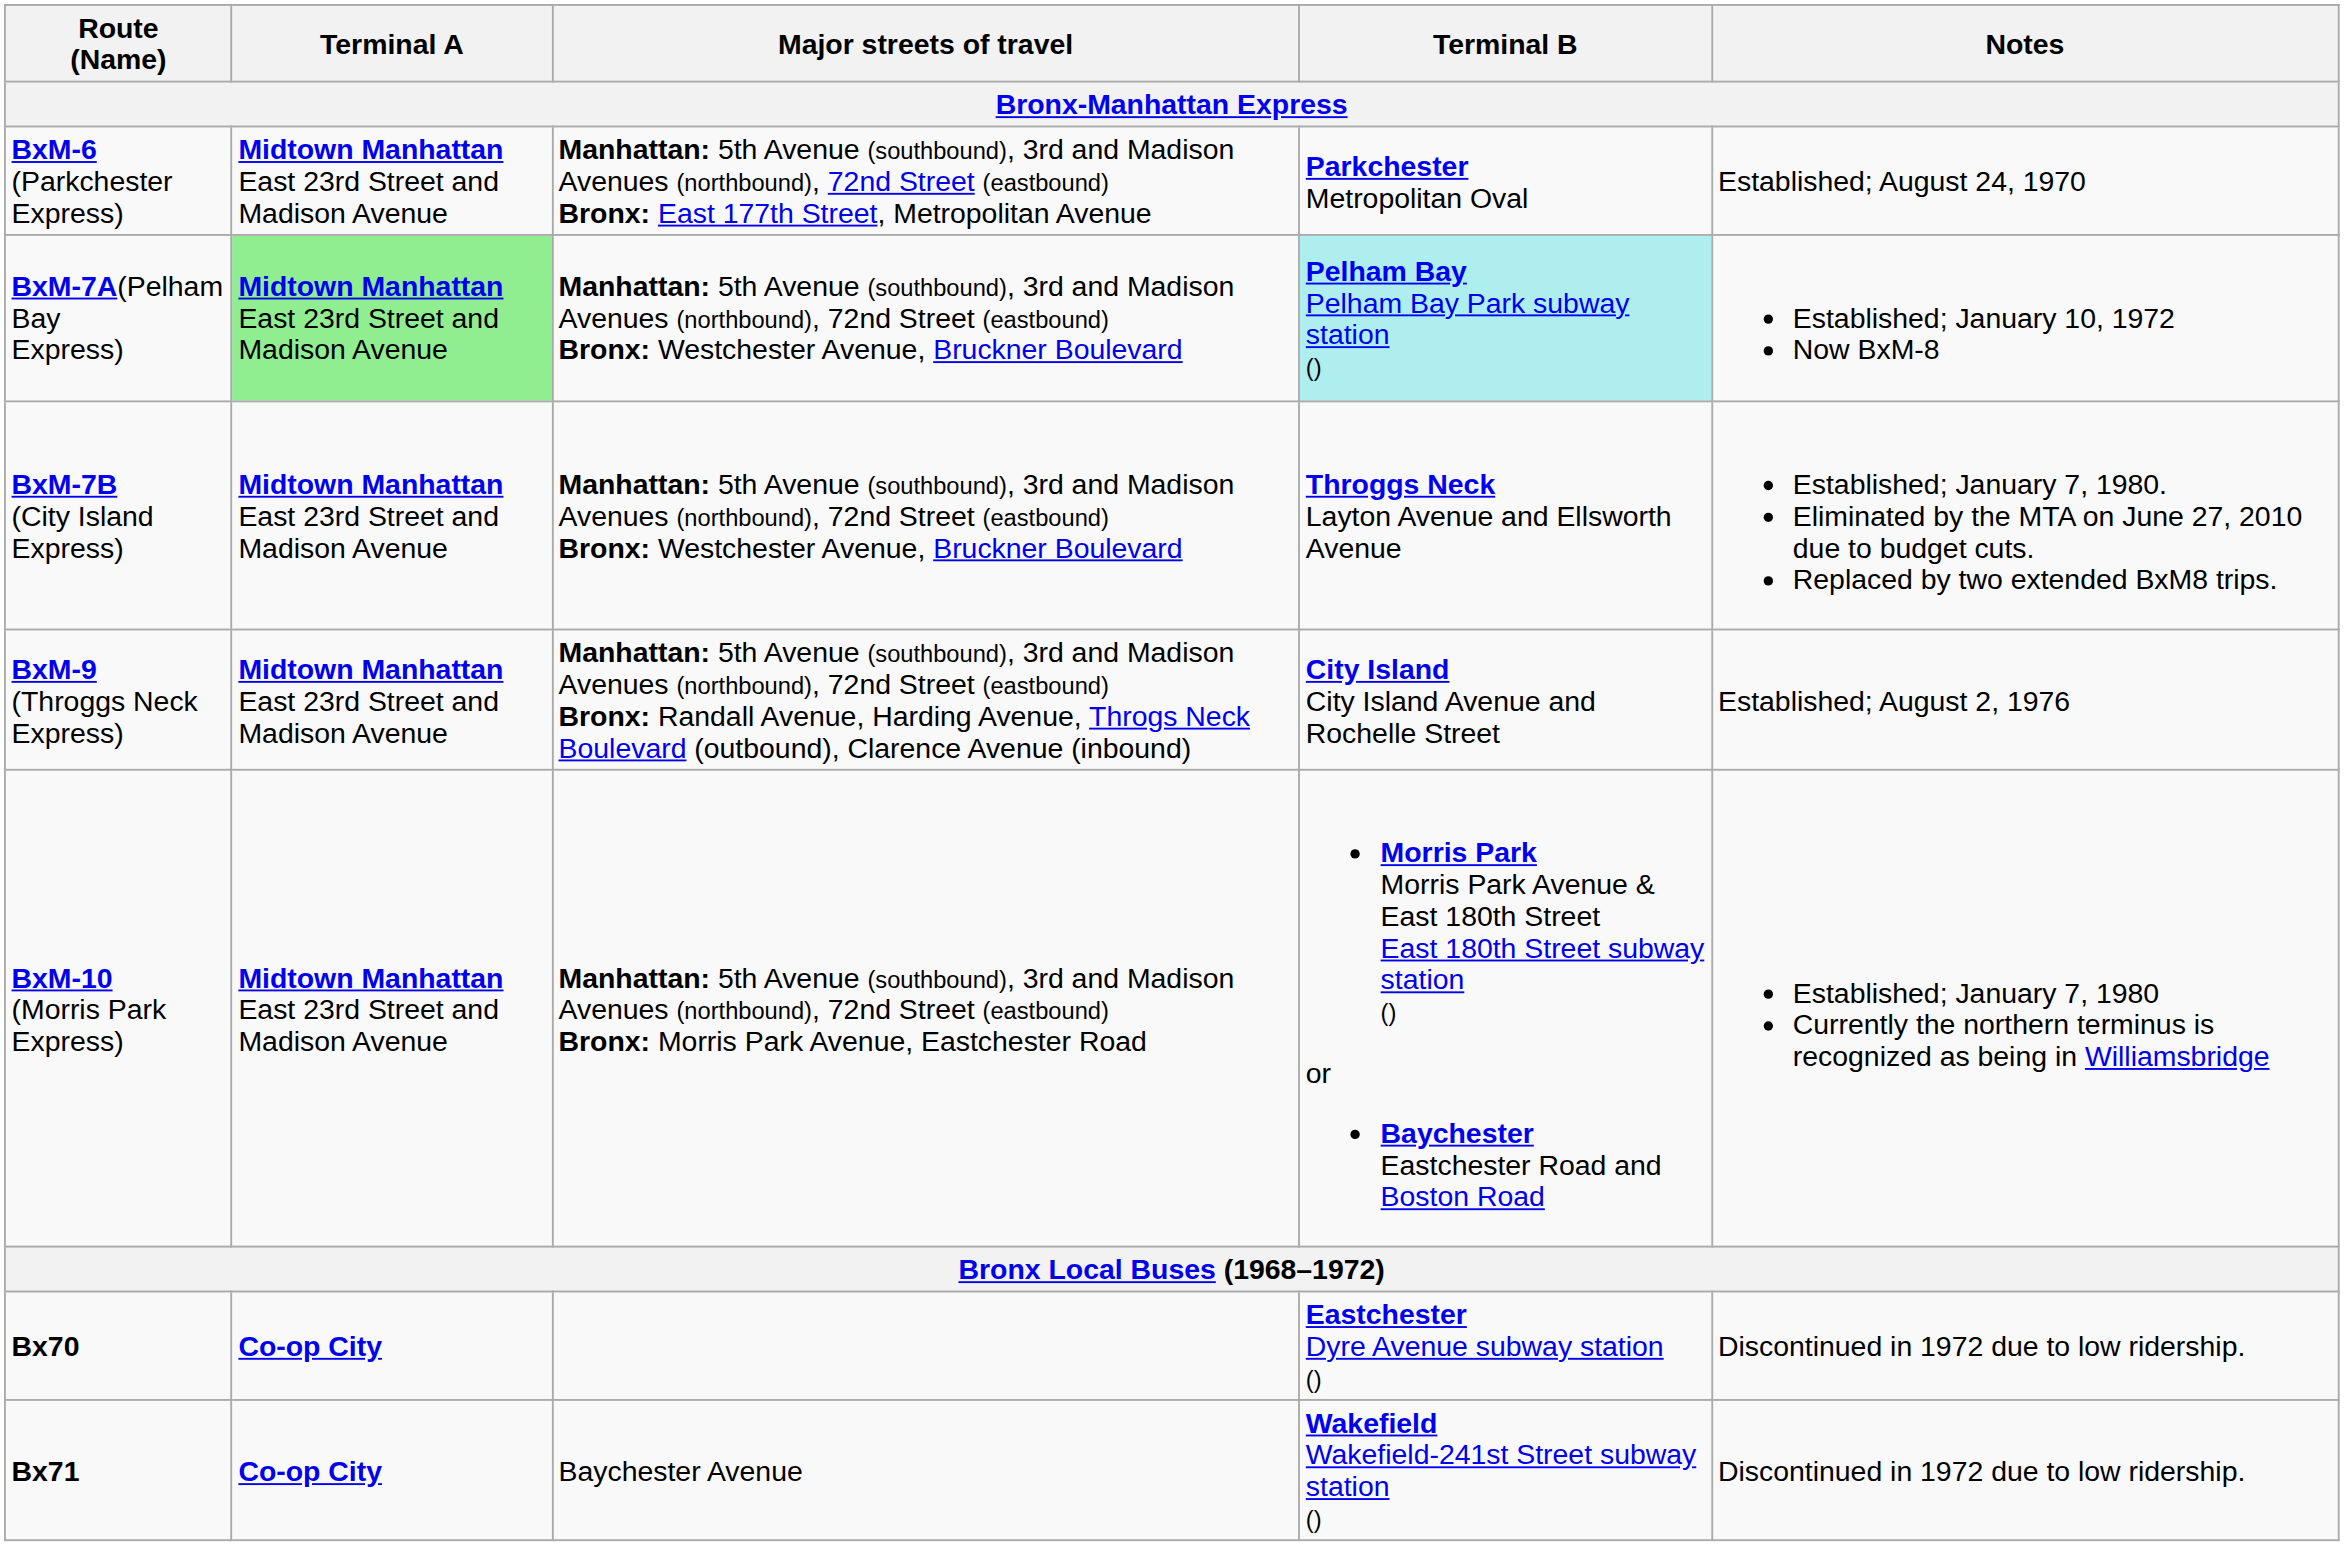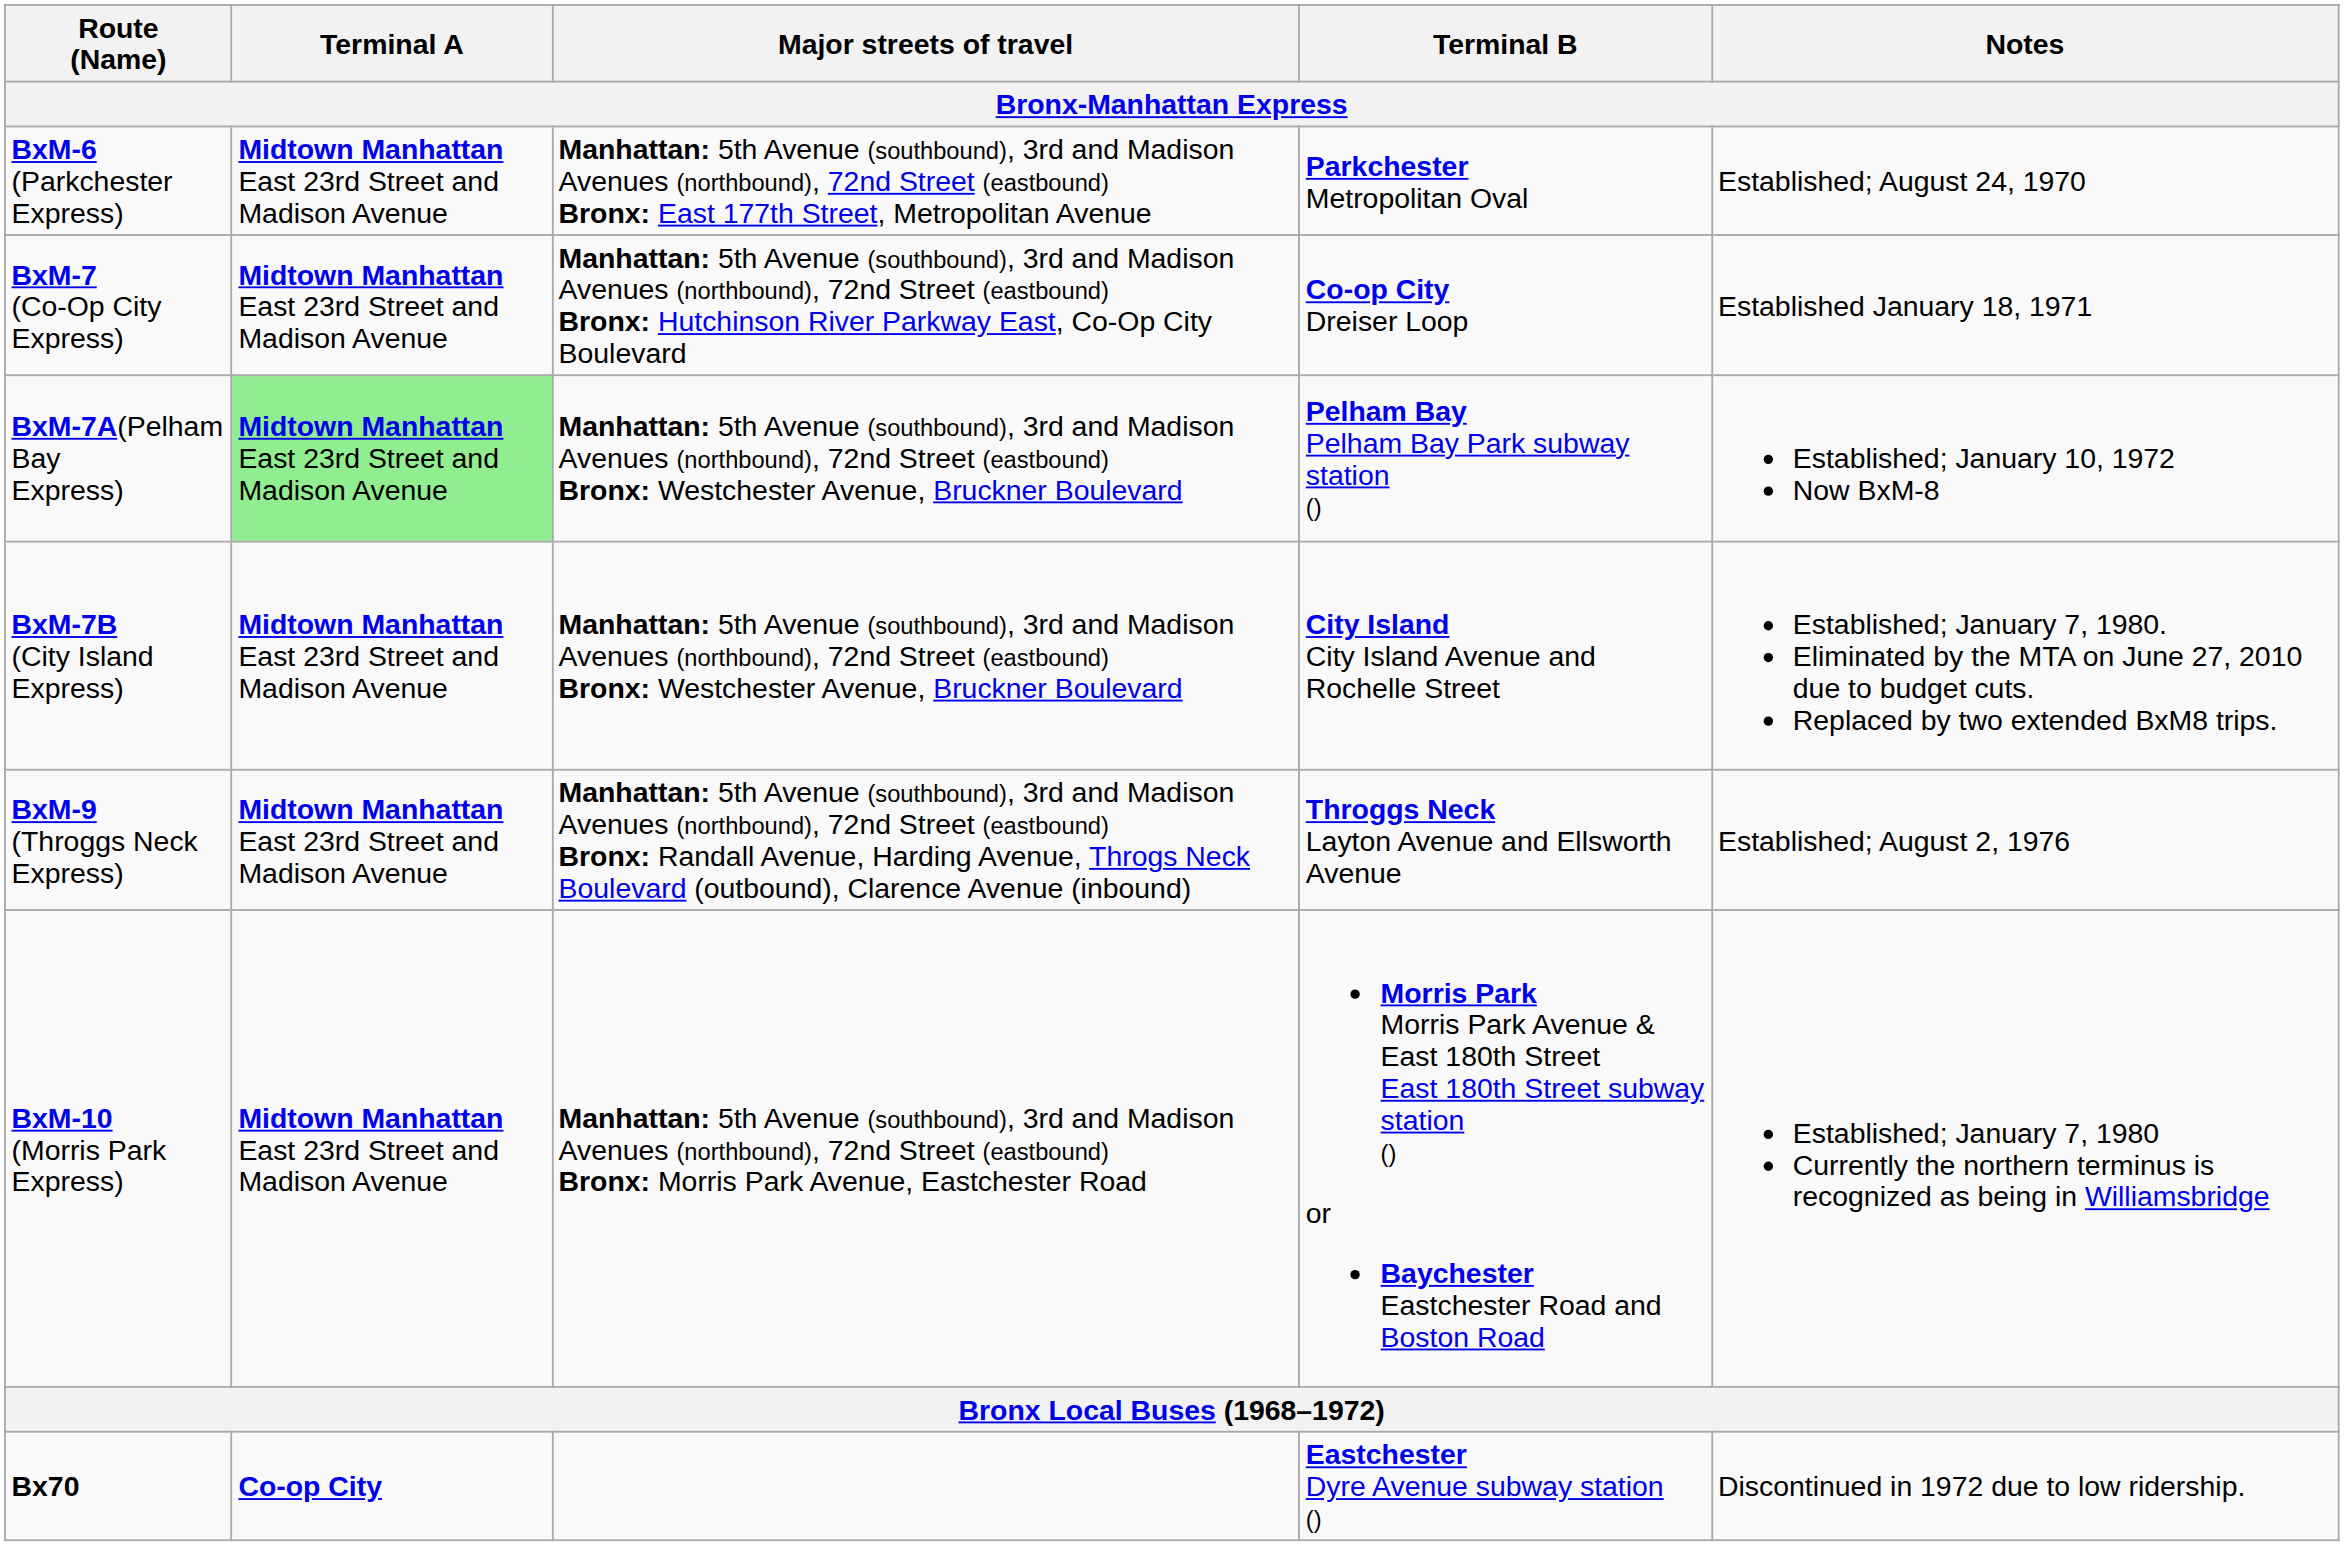 <table class="wikitable sortable"  style="font-size: 95%;" |>
 <tr>
 <th>Route<br>(Name)</th>
 <th>Terminal A</th>
 <th>Major streets of travel</th>
 <th>Terminal B</th>
 <th>Notes</th>
 </tr>
 <tr>
 <th colspan=5><a href='#'>Bronx-Manhattan Express</a></th>
 </tr>
 <tr>
 <td><a href='#'><strong>BxM-6</strong></a><br>(Parkchester<br>Express)</td>
 <td><strong><a href='#'>Midtown Manhattan</a></strong><br>East 23rd Street and Madison Avenue</td>
 <td><strong>Manhattan:</strong> 5th Avenue <small>(southbound)</small>, 3rd and Madison Avenues <small>(northbound)</small>, <a href='#'>72nd Street</a> <small>(eastbound)</small><br><strong>Bronx:</strong> <a href='#'>East 177th Street</a>, Metropolitan Avenue</td>
 <td><strong><a href='#'>Parkchester</a></strong><br>Metropolitan Oval</td>
 <td>Established; August 24, 1970</td>
 </tr>
 <tr>
+<td><a href='#'><strong>BxM-7</strong></a><br>(Co-Op City<br>Express)</td>
+<td><strong><a href='#'>Midtown Manhattan</a></strong><br>East 23rd Street and Madison Avenue</td>
+<td><strong>Manhattan:</strong> 5th Avenue <small>(southbound)</small>, 3rd and Madison Avenues <small>(northbound)</small>, 72nd Street <small>(eastbound)</small><br><strong>Bronx:</strong> <a href='#'>Hutchinson River Parkway East</a>, Co-Op City Boulevard</td>
+<td><strong><a href='#'>Co-op City</a></strong><br>Dreiser Loop</td>
+<td>Established January 18, 1971</td>
+</tr>
+<tr>
 <td><a href='#'><strong>BxM-7A</strong></a>(Pelham Bay<br>Express)</td>
 <td style="background: lightgreen;"><strong><a href='#'>Midtown Manhattan</a></strong><br>East 23rd Street and Madison Avenue</td>
 <td><strong>Manhattan:</strong> 5th Avenue <small>(southbound)</small>, 3rd and Madison Avenues <small>(northbound)</small>, 72nd Street <small>(eastbound)</small><br><strong>Bronx:</strong> Westchester Avenue, <a href='#'>Bruckner Boulevard</a></td>
-<td style="background: paleturquoise;"><strong><a href='#'>Pelham Bay</a></strong><br><a href='#'>Pelham Bay Park subway station</a><br><small>()</small></td>
+<td><strong><a href='#'>Pelham Bay</a></strong><br><a href='#'>Pelham Bay Park subway station</a><br><small>()</small></td>
 <td><br><ul><li>Established; January 10, 1972</li><li>Now BxM-8</li></ul></td>
 </tr>
 <tr>
 <td><a href='#'><strong>BxM-7B</strong></a><br>(City Island<br>Express)</td>
 <td><strong><a href='#'>Midtown Manhattan</a></strong><br>East 23rd Street and Madison Avenue</td>
 <td><strong>Manhattan:</strong> 5th Avenue <small>(southbound)</small>, 3rd and Madison Avenues <small>(northbound)</small>, 72nd Street <small>(eastbound)</small><br><strong>Bronx:</strong> Westchester Avenue, <a href='#'>Bruckner Boulevard</a></td>
-<td><strong><a href='#'>Throggs Neck</a></strong><br>Layton Avenue and Ellsworth Avenue</td>
+<td><strong><a href='#'>City Island</a></strong><br>City Island Avenue and Rochelle Street</td>
 <td><br><ul><li>Established; January 7, 1980.</li><li>Eliminated by the MTA on June 27, 2010 due to budget cuts.</li><li>Replaced by two extended BxM8 trips.</li></ul></td>
 </tr>
 <tr>
 <td><a href='#'><strong>BxM-9</strong></a><br>(Throggs Neck<br>Express)</td>
 <td><strong><a href='#'>Midtown Manhattan</a></strong><br>East 23rd Street and Madison Avenue</td>
 <td><strong>Manhattan:</strong> 5th Avenue <small>(southbound)</small>, 3rd and Madison Avenues <small>(northbound)</small>, 72nd Street <small>(eastbound)</small><br><strong>Bronx:</strong> Randall Avenue, Harding Avenue, <a href='#'>Throgs Neck Boulevard</a> (outbound), Clarence Avenue (inbound)</td>
-<td><strong><a href='#'>City Island</a></strong><br>City Island Avenue and Rochelle Street</td>
+<td><strong><a href='#'>Throggs Neck</a></strong><br>Layton Avenue and Ellsworth Avenue</td>
 <td>Established; August 2, 1976</td>
 </tr>
 <tr>
 <td><a href='#'><strong>BxM-10</strong></a><br>(Morris Park<br>Express)</td>
 <td><strong><a href='#'>Midtown Manhattan</a></strong><br>East 23rd Street and Madison Avenue</td>
 <td><strong>Manhattan:</strong> 5th Avenue <small>(southbound)</small>, 3rd and Madison Avenues <small>(northbound)</small>, 72nd Street <small>(eastbound)</small><br><strong>Bronx:</strong> Morris Park Avenue, Eastchester Road</td>
 <td><br><ul><li><strong><a href='#'>Morris Park</a></strong><br>Morris Park Avenue & East 180th Street<br><a href='#'>East 180th Street subway station</a><br><small>()</small></li></ul>or<ul><li><strong><a href='#'>Baychester</a></strong><br>Eastchester Road and <a href='#'>Boston Road</a></li></ul></td>
 <td><br><ul><li>Established; January 7, 1980</li><li>Currently the northern terminus is recognized as being in <a href='#'>Williamsbridge</a></li></ul></td>
 </tr>
 <tr>
 <th colspan=5><a href='#'>Bronx Local Buses</a> (1968–1972)</th>
 </tr>
 <tr>
 <td><strong>Bx70</strong></td>
 <td><strong><a href='#'>Co-op City</a></strong></td>
 <td></td>
 <td><strong><a href='#'>Eastchester</a></strong><br><a href='#'>Dyre Avenue subway station</a><br><small>()</small></td>
 <td>Discontinued in 1972 due to low ridership.</td>
 </tr>
-<tr>
-<td><strong>Bx71</strong></td>
-<td><strong><a href='#'>Co-op City</a></strong></td>
-<td>Baychester Avenue</td>
-<td><strong><a href='#'>Wakefield</a></strong><br><a href='#'>Wakefield-241st Street subway station</a><br><small>()</small></td>
-<td>Discontinued in 1972 due to low ridership.</td>
-</tr>
 </table>
